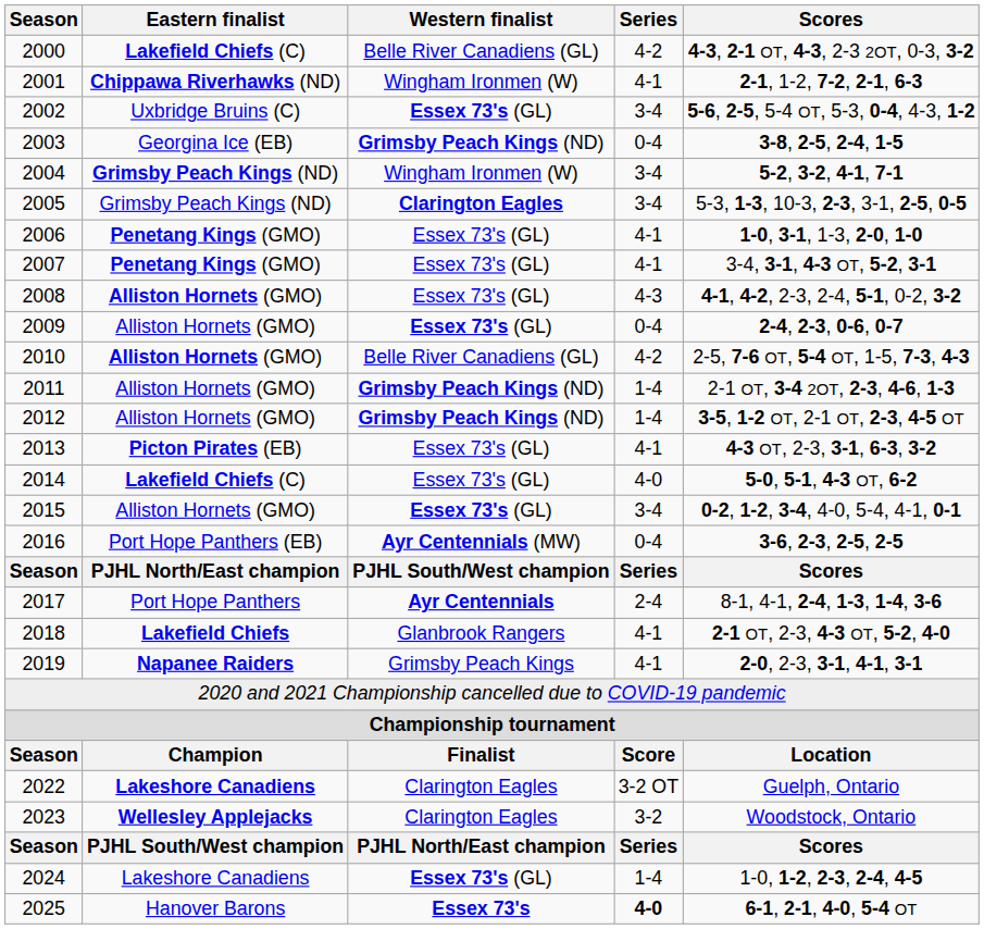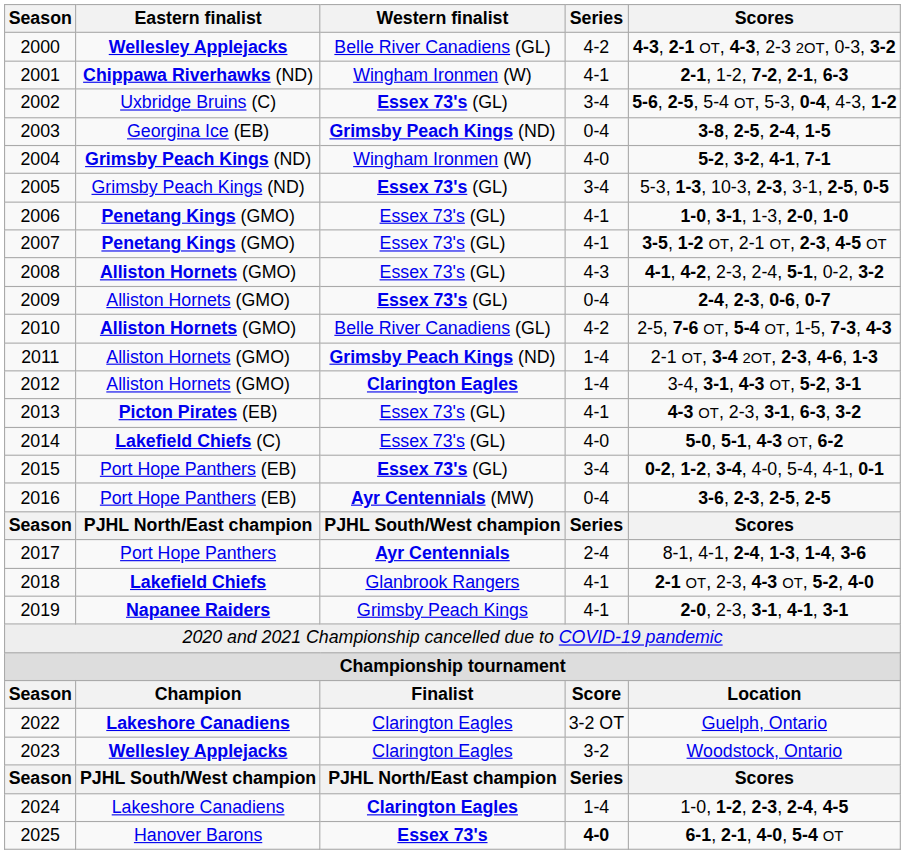 <table class="wikitable">
 <tr>
 <th>Season</th>
 <th>Eastern finalist</th>
 <th>Western finalist</th>
 <th>Series </th>
 <th>Scores</th>
 </tr>
 <tr align="center">
 <td>2000</td>
-<td><strong><a href='#'>Lakefield Chiefs</a></strong> (C)</td>
+<td><strong><a href='#'>Wellesley Applejacks</a></strong></td>
 <td><a href='#'>Belle River Canadiens</a> (GL)</td>
 <td>4-2</td>
 <td><strong>4-3</strong>, <strong>2-1</strong> <small>OT</small>, <strong>4-3</strong>, 2-3 <small>2OT</small>, 0-3, <strong>3-2</strong></td>
 </tr>
 <tr align="center">
 <td>2001</td>
 <td><strong><a href='#'>Chippawa Riverhawks</a></strong> (ND)</td>
 <td><a href='#'>Wingham Ironmen</a> (W)</td>
 <td>4-1</td>
 <td><strong>2-1</strong>, 1-2, <strong>7-2</strong>, <strong>2-1</strong>, <strong>6-3</strong></td>
 </tr>
 <tr align="center">
 <td>2002</td>
 <td><a href='#'>Uxbridge Bruins</a> (C)</td>
 <td><strong><a href='#'>Essex 73's</a></strong> (GL)</td>
 <td>3-4</td>
 <td><strong>5-6</strong>, <strong>2-5</strong>, 5-4 <small>OT</small>, 5-3, <strong>0-4</strong>, 4-3, <strong>1-2</strong></td>
 </tr>
 <tr align="center">
 <td>2003</td>
 <td><a href='#'>Georgina Ice</a> (EB)</td>
 <td><strong><a href='#'>Grimsby Peach Kings</a></strong> (ND)</td>
 <td>0-4</td>
 <td><strong>3-8</strong>, <strong>2-5</strong>, <strong>2-4</strong>, <strong>1-5</strong></td>
 </tr>
 <tr align="center">
 <td>2004</td>
 <td><strong><a href='#'>Grimsby Peach Kings</a></strong> (ND)</td>
 <td><a href='#'>Wingham Ironmen</a> (W)</td>
-<td>3-4</td>
+<td>4-0</td>
 <td><strong>5-2</strong>, <strong>3-2</strong>, <strong>4-1</strong>, <strong>7-1</strong></td>
 </tr>
 <tr align="center">
 <td>2005</td>
 <td><a href='#'>Grimsby Peach Kings</a> (ND)</td>
-<td><strong><a href='#'>Clarington Eagles</a></strong></td>
+<td><strong><a href='#'>Essex 73's</a></strong> (GL)</td>
 <td>3-4</td>
 <td>5-3, <strong>1-3</strong>, 10-3, <strong>2-3</strong>, 3-1, <strong>2-5</strong>, <strong>0-5</strong></td>
 </tr>
 <tr align="center">
 <td>2006</td>
 <td><strong><a href='#'>Penetang Kings</a></strong> (GMO)</td>
 <td><a href='#'>Essex 73's</a> (GL)</td>
 <td>4-1</td>
 <td><strong>1-0</strong>, <strong>3-1</strong>, 1-3, <strong>2-0</strong>, <strong>1-0</strong></td>
 </tr>
 <tr align="center">
 <td>2007</td>
 <td><strong><a href='#'>Penetang Kings</a></strong> (GMO)</td>
 <td><a href='#'>Essex 73's</a> (GL)</td>
 <td>4-1</td>
-<td>3-4, <strong>3-1</strong>, <strong>4-3</strong> <small>OT</small>, <strong>5-2</strong>, <strong>3-1</strong></td>
+<td><strong>3-5</strong>, <strong>1-2</strong> <small>OT</small>, 2-1 <small>OT</small>, <strong>2-3</strong>, <strong>4-5</strong> <small>OT</small></td>
 </tr>
 <tr align="center">
 <td>2008</td>
 <td><strong><a href='#'>Alliston Hornets</a></strong> (GMO)</td>
 <td><a href='#'>Essex 73's</a> (GL)</td>
 <td>4-3</td>
 <td><strong>4-1</strong>, <strong>4-2</strong>, 2-3, 2-4, <strong>5-1</strong>, 0-2, <strong>3-2</strong></td>
 </tr>
 <tr align="center">
 <td>2009</td>
 <td><a href='#'>Alliston Hornets</a> (GMO)</td>
 <td><strong><a href='#'>Essex 73's</a></strong> (GL)</td>
 <td>0-4</td>
 <td><strong>2-4</strong>, <strong>2-3</strong>, <strong>0-6</strong>, <strong>0-7</strong></td>
 </tr>
 <tr align="center">
 <td>2010</td>
 <td><strong><a href='#'>Alliston Hornets</a></strong> (GMO)</td>
 <td><a href='#'>Belle River Canadiens</a> (GL)</td>
 <td>4-2</td>
 <td>2-5, <strong>7-6</strong> <small>OT</small>, <strong>5-4</strong> <small>OT</small>, 1-5, <strong>7-3</strong>, <strong>4-3</strong></td>
 </tr>
 <tr align="center">
 <td>2011</td>
 <td><a href='#'>Alliston Hornets</a> (GMO)</td>
 <td><strong><a href='#'>Grimsby Peach Kings</a></strong> (ND)</td>
 <td>1-4</td>
 <td>2-1 <small>OT</small>, <strong>3-4</strong> <small>2OT</small>, <strong>2-3</strong>, <strong>4-6</strong>, <strong>1-3</strong></td>
 </tr>
 <tr align="center">
 <td>2012</td>
 <td><a href='#'>Alliston Hornets</a> (GMO)</td>
-<td><strong><a href='#'>Grimsby Peach Kings</a></strong> (ND)</td>
+<td><strong><a href='#'>Clarington Eagles</a></strong></td>
 <td>1-4</td>
-<td><strong>3-5</strong>, <strong>1-2</strong> <small>OT</small>, 2-1 <small>OT</small>, <strong>2-3</strong>, <strong>4-5</strong> <small>OT</small></td>
+<td>3-4, <strong>3-1</strong>, <strong>4-3</strong> <small>OT</small>, <strong>5-2</strong>, <strong>3-1</strong></td>
 </tr>
 <tr align="center">
 <td>2013</td>
 <td><strong><a href='#'>Picton Pirates</a></strong> (EB)</td>
 <td><a href='#'>Essex 73's</a> (GL)</td>
 <td>4-1</td>
 <td><strong>4-3</strong> <small>OT</small>, 2-3, <strong>3-1</strong>, <strong>6-3</strong>, <strong>3-2</strong></td>
 </tr>
 <tr align="center">
 <td>2014</td>
 <td><strong><a href='#'>Lakefield Chiefs</a></strong> (C)</td>
 <td><a href='#'>Essex 73's</a> (GL)</td>
 <td>4-0</td>
 <td><strong>5-0</strong>, <strong>5-1</strong>, <strong>4-3</strong> <small>OT</small>, <strong>6-2</strong></td>
 </tr>
 <tr align="center">
 <td>2015</td>
-<td><a href='#'>Alliston Hornets</a> (GMO)</td>
+<td><a href='#'>Port Hope Panthers</a> (EB)</td>
 <td><strong><a href='#'>Essex 73's</a></strong> (GL)</td>
 <td>3-4</td>
 <td><strong>0-2</strong>, <strong>1-2</strong>, <strong>3-4</strong>, 4-0, 5-4, 4-1, <strong>0-1</strong></td>
 </tr>
 <tr align="center">
 <td>2016</td>
 <td><a href='#'>Port Hope Panthers</a> (EB)</td>
 <td><strong><a href='#'>Ayr Centennials</a></strong> (MW)</td>
 <td>0-4</td>
 <td><strong>3-6</strong>, <strong>2-3</strong>, <strong>2-5</strong>, <strong>2-5</strong></td>
 </tr>
 <tr>
 <th>Season</th>
 <th>PJHL North/East champion</th>
 <th>PJHL South/West champion</th>
 <th>Series </th>
 <th>Scores</th>
 </tr>
 <tr align="center">
 <td>2017</td>
 <td><a href='#'>Port Hope Panthers</a></td>
 <td><strong><a href='#'>Ayr Centennials</a></strong></td>
 <td>2-4</td>
 <td>8-1, 4-1, <strong>2-4</strong>, <strong>1-3</strong>, <strong>1-4</strong>, <strong>3-6</strong></td>
 </tr>
 <tr align="center">
 <td>2018</td>
 <td><strong><a href='#'>Lakefield Chiefs</a></strong></td>
 <td><a href='#'>Glanbrook Rangers</a></td>
 <td>4-1</td>
 <td><strong>2-1</strong> <small>OT</small>, 2-3, <strong>4-3</strong> <small>OT</small>, <strong>5-2</strong>, <strong>4-0</strong></td>
 </tr>
 <tr align="center">
 <td>2019</td>
 <td><strong><a href='#'>Napanee Raiders</a></strong></td>
 <td><a href='#'>Grimsby Peach Kings</a></td>
 <td>4-1</td>
 <td><strong>2-0</strong>, 2-3, <strong>3-1</strong>, <strong>4-1</strong>, <strong>3-1</strong></td>
 </tr>
 <tr align="center" bgcolor="#eeeeee">
 <td colspan="5"><em>2020 and 2021 Championship cancelled due to <a href='#'>COVID-19 pandemic</a></em></td>
 </tr>
 <tr align="center" bgcolor="dddddd">
 <td colspan="5"><strong>Championship tournament</strong></td>
 </tr>
 <tr>
 <th>Season</th>
 <th>Champion</th>
 <th>Finalist</th>
 <th>Score</th>
 <th>Location</th>
 </tr>
 <tr align="center">
 <td>2022</td>
 <td><strong><a href='#'>Lakeshore Canadiens</a></strong></td>
 <td><a href='#'>Clarington Eagles</a></td>
 <td>3-2 OT</td>
 <td><a href='#'>Guelph, Ontario</a></td>
 </tr>
 <tr align="center">
 <td>2023</td>
 <td><strong><a href='#'>Wellesley Applejacks</a></strong></td>
 <td><a href='#'>Clarington Eagles</a></td>
 <td>3-2</td>
 <td><a href='#'>Woodstock, Ontario</a></td>
 </tr>
 <tr>
 <th>Season</th>
 <th>PJHL South/West champion</th>
 <th>PJHL North/East champion</th>
 <th>Series </th>
 <th>Scores</th>
 </tr>
 <tr align="center">
 <td>2024</td>
 <td><a href='#'>Lakeshore Canadiens</a></td>
-<td><strong><a href='#'>Essex 73's</a></strong> (GL)</td>
+<td><strong><a href='#'>Clarington Eagles</a></strong></td>
 <td>1-4</td>
 <td>1-0, <strong>1-2</strong>, <strong>2-3</strong>, <strong>2-4</strong>, <strong>4-5</strong></td>
 </tr>
 <tr align="center">
 <td>2025</td>
 <td><a href='#'>Hanover Barons</a></td>
 <td><strong><a href='#'>Essex 73's</a></strong></td>
 <td><strong>4-0</strong></td>
 <td><strong>6-1</strong>, <strong>2-1</strong>, <strong>4-0</strong>, <strong>5-4</strong> <small>OT</small></td>
 </tr>
 </table>
